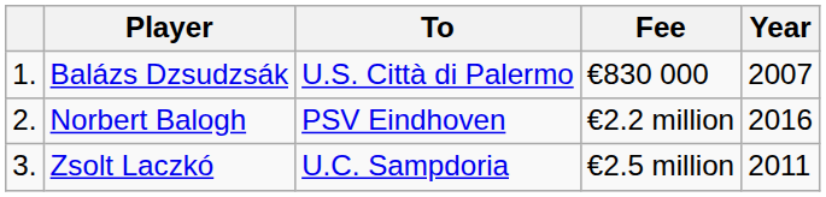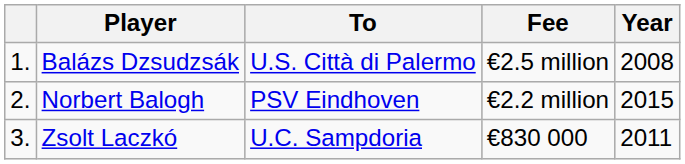 <table border="0" class="wikitable">
 <tr>
 <th></th>
 <th>Player</th>
 <th>To</th>
 <th>Fee</th>
 <th>Year</th>
 </tr>
 <tr>
 <td>1.</td>
 <td> <a href='#'>Balázs Dzsudzsák</a></td>
 <td> <a href='#'>U.S. Città di Palermo</a></td>
-<td>€830 000</td>
-<td>2007</td>
+<td>€2.5 million</td>
+<td>2008</td>
 </tr>
 <tr>
 <td>2.</td>
 <td> <a href='#'>Norbert Balogh</a></td>
 <td> <a href='#'>PSV Eindhoven</a></td>
 <td>€2.2 million</td>
-<td>2016</td>
+<td>2015</td>
 </tr>
 <tr>
 <td>3.</td>
 <td> <a href='#'>Zsolt Laczkó</a></td>
 <td> <a href='#'>U.C. Sampdoria</a></td>
-<td>€2.5 million</td>
+<td>€830 000</td>
 <td>2011</td>
 </tr>
 </table>
